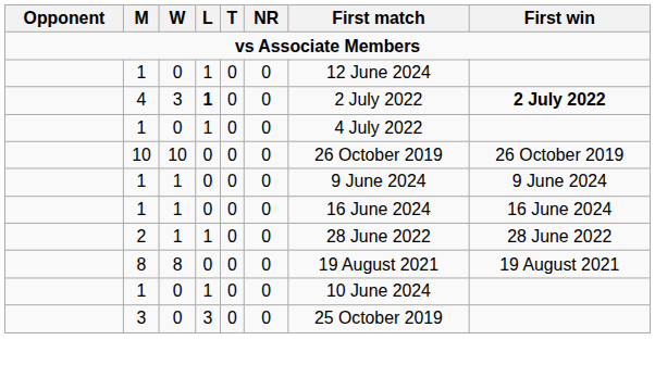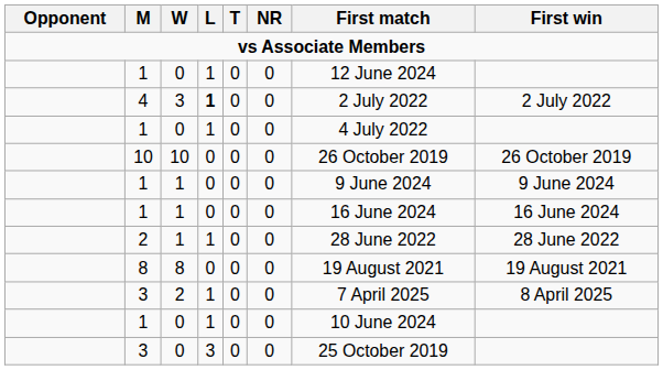 <table class="wikitable" style="text-align: center; width: 600px;">
 <tr>
 <th>Opponent</th>
 <th>M</th>
 <th>W</th>
 <th>L</th>
 <th>T</th>
 <th>NR</th>
 <th>First match</th>
 <th>First win</th>
 </tr>
 <tr>
 <td colspan="8" style="text-align:center;"><strong>vs Associate Members</strong></td>
 </tr>
 <tr>
 <td align=left></td>
 <td>1</td>
 <td>0</td>
 <td>1</td>
 <td>0</td>
 <td>0</td>
 <td>12 June 2024</td>
 <td></td>
 </tr>
 <tr>
 <td align=left></td>
 <td>4</td>
 <td>3</td>
 <td><strong>1</strong></td>
 <td>0</td>
 <td>0</td>
 <td>2 July 2022</td>
-<td><strong>2 July 2022</strong></td>
+<td>2 July 2022</td>
 </tr>
 <tr>
 <td align=left></td>
 <td>1</td>
 <td>0</td>
 <td>1</td>
 <td>0</td>
 <td>0</td>
 <td>4 July 2022</td>
 <td></td>
 </tr>
 <tr>
 <td align=left></td>
 <td>10</td>
 <td>10</td>
 <td>0</td>
 <td>0</td>
 <td>0</td>
 <td>26 October 2019</td>
 <td>26 October 2019</td>
 </tr>
 <tr>
 <td align=left></td>
 <td>1</td>
 <td>1</td>
 <td>0</td>
 <td>0</td>
 <td>0</td>
 <td>9 June 2024</td>
 <td>9 June 2024</td>
 </tr>
 <tr>
 <td align=left></td>
 <td>1</td>
 <td>1</td>
 <td>0</td>
 <td>0</td>
 <td>0</td>
 <td>16 June 2024</td>
 <td>16 June 2024</td>
 </tr>
 <tr>
 <td align=left></td>
 <td>2</td>
 <td>1</td>
 <td>1</td>
 <td>0</td>
 <td>0</td>
 <td>28 June 2022</td>
 <td>28 June 2022</td>
 </tr>
 <tr>
 <td align=left></td>
 <td>8</td>
 <td>8</td>
 <td>0</td>
 <td>0</td>
 <td>0</td>
 <td>19 August 2021</td>
 <td>19 August 2021</td>
 </tr>
 <tr>
 <td align=left></td>
+<td>3</td>
+<td>2</td>
+<td>1</td>
+<td>0</td>
+<td>0</td>
+<td>7 April 2025</td>
+<td>8 April 2025</td>
+</tr>
+<tr>
+<td align=left></td>
 <td>1</td>
 <td>0</td>
 <td>1</td>
 <td>0</td>
 <td>0</td>
 <td>10 June 2024</td>
 <td></td>
 </tr>
 <tr>
 <td align=left></td>
 <td>3</td>
 <td>0</td>
 <td>3</td>
 <td>0</td>
 <td>0</td>
 <td>25 October 2019</td>
 <td></td>
 </tr>
 </table>
